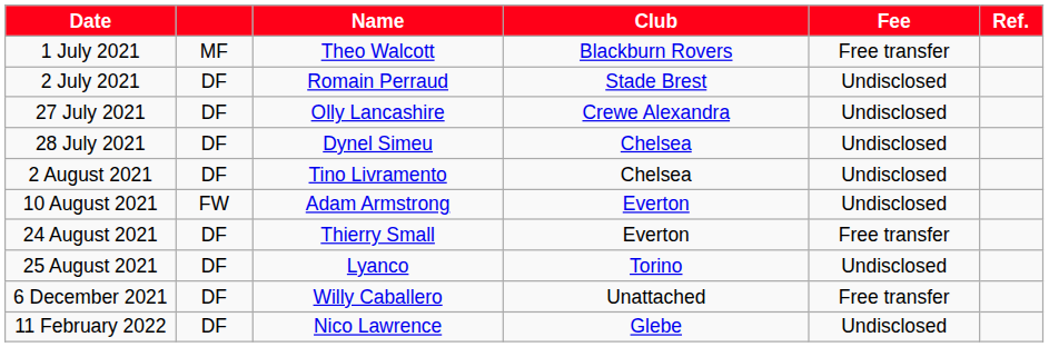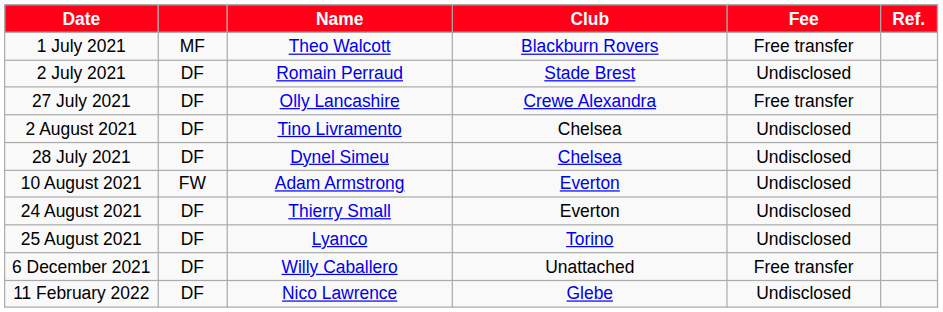 <table class="wikitable" style="text-align:center; font-size:90%; ">
 <tr>
 <th style="background:#FF0018; color:#FFFFFF; width:120px;">Date</th>
 <th style="background:#FF0018; color:#FFFFFF; width:50px;"></th>
 <th style="background:#FF0018; color:#FFFFFF; width:180px;">Name</th>
 <th style="background:#FF0018; color:#FFFFFF; width:220px;">Club</th>
 <th style="background:#FF0018; color:#FFFFFF; width:120px;">Fee</th>
 <th style="background:#FF0018; color:#FFFFFF; width:40px;">Ref.</th>
 </tr>
 <tr>
 <td>1 July 2021</td>
 <td align="center">MF</td>
 <td> <a href='#'>Theo Walcott</a></td>
 <td> <a href='#'>Blackburn Rovers</a></td>
 <td>Free transfer</td>
 <td align="center"></td>
 </tr>
 <tr>
 <td>2 July 2021</td>
 <td>DF</td>
 <td> <a href='#'>Romain Perraud</a></td>
 <td> <a href='#'>Stade Brest</a></td>
 <td>Undisclosed</td>
 <td align="center"></td>
 </tr>
 <tr>
 <td>27 July 2021</td>
 <td>DF</td>
 <td> <a href='#'>Olly Lancashire</a></td>
 <td> <a href='#'>Crewe Alexandra</a></td>
+<td>Free transfer</td>
+<td align="center"></td>
+</tr>
+<tr>
+<td>2 August 2021</td>
+<td>DF</td>
+<td> <a href='#'>Tino Livramento</a></td>
+<td> Chelsea</td>
 <td>Undisclosed</td>
 <td align="center"></td>
 </tr>
 <tr>
 <td>28 July 2021</td>
 <td>DF</td>
 <td> <a href='#'>Dynel Simeu</a></td>
 <td> <a href='#'>Chelsea</a></td>
-<td>Undisclosed</td>
-<td align="center"></td>
-</tr>
-<tr>
-<td>2 August 2021</td>
-<td>DF</td>
-<td> <a href='#'>Tino Livramento</a></td>
-<td> Chelsea</td>
 <td>Undisclosed</td>
 <td align="center"></td>
 </tr>
 <tr>
 <td>10 August 2021</td>
 <td>FW</td>
 <td> <a href='#'>Adam Armstrong</a></td>
 <td> <a href='#'>Everton</a></td>
 <td>Undisclosed</td>
 <td align="center"></td>
 </tr>
 <tr>
 <td>24 August 2021</td>
 <td>DF</td>
 <td> <a href='#'>Thierry Small</a></td>
 <td> Everton</td>
-<td>Free transfer</td>
+<td>Undisclosed</td>
 <td align="center"></td>
 </tr>
 <tr>
 <td>25 August 2021</td>
 <td>DF</td>
 <td> <a href='#'>Lyanco</a></td>
 <td> <a href='#'>Torino</a></td>
 <td>Undisclosed</td>
 <td align="center"></td>
 </tr>
 <tr>
 <td>6 December 2021</td>
 <td>DF</td>
 <td> <a href='#'>Willy Caballero</a></td>
 <td>Unattached</td>
 <td>Free transfer</td>
 <td align="center"></td>
 </tr>
 <tr>
 <td>11 February 2022</td>
 <td>DF</td>
 <td> <a href='#'>Nico Lawrence</a></td>
 <td> <a href='#'>Glebe</a></td>
 <td>Undisclosed</td>
 <td align="center"></td>
 </tr>
 </table>
